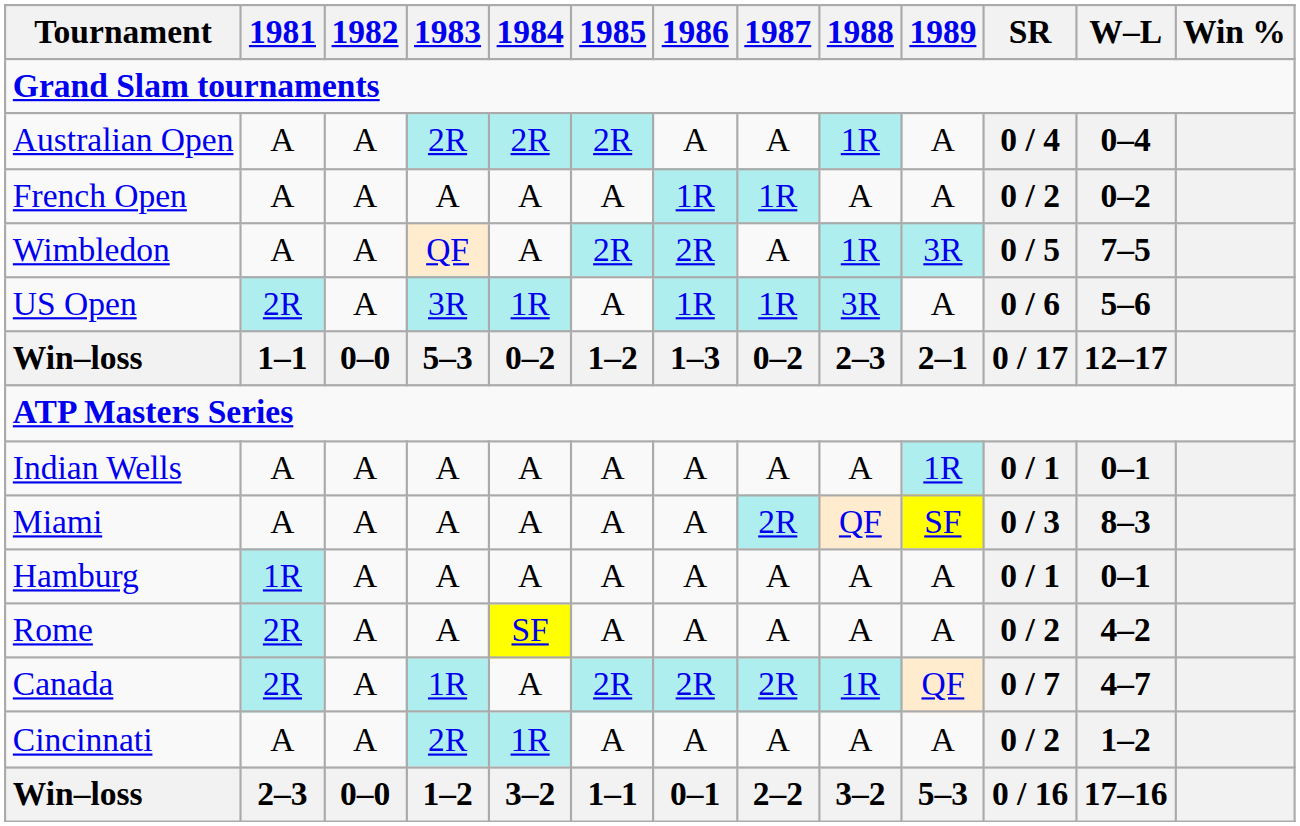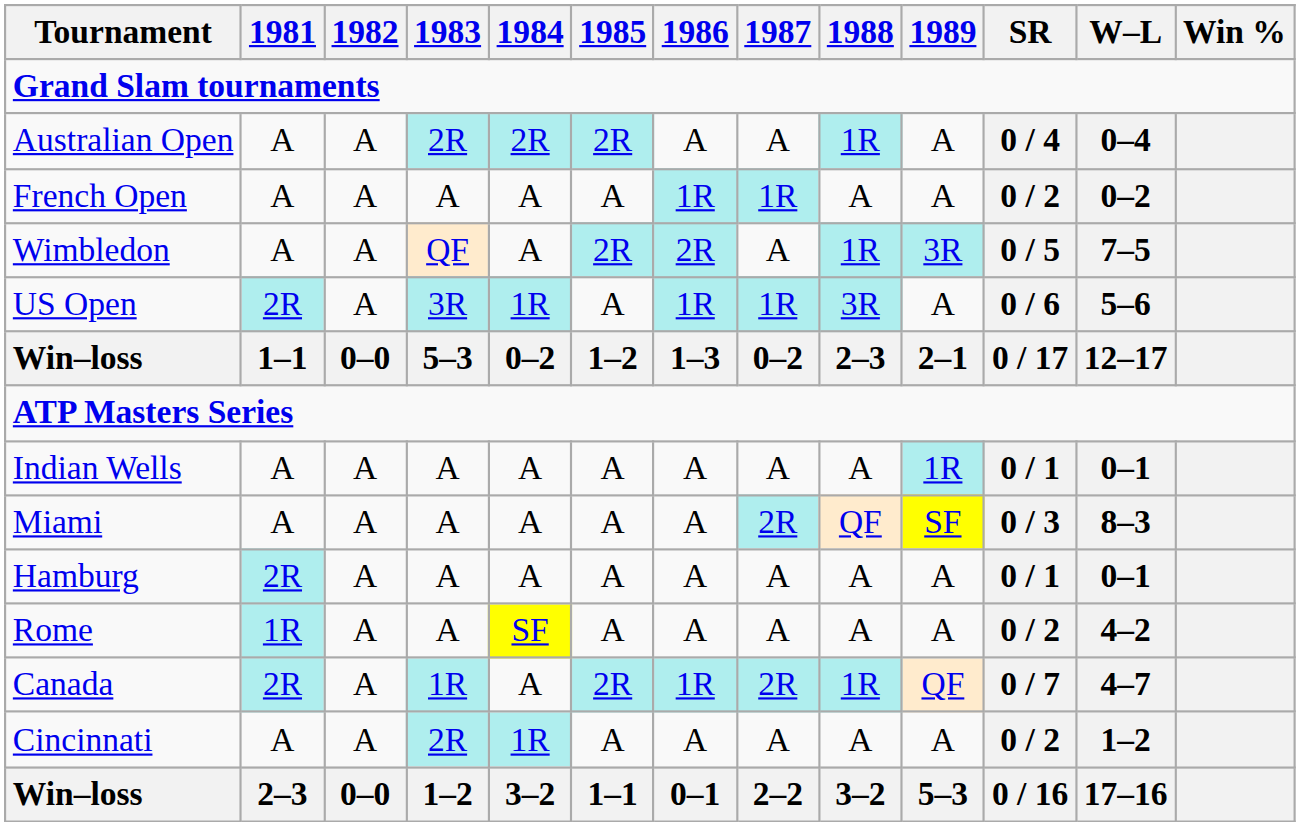 <table class=wikitable style=text-align:center;font-size:97%>
 <tr>
 <th>Tournament</th>
 <th><a href='#'>1981</a></th>
 <th><a href='#'>1982</a></th>
 <th><a href='#'>1983</a></th>
 <th><a href='#'>1984</a></th>
 <th><a href='#'>1985</a></th>
 <th><a href='#'>1986</a></th>
 <th><a href='#'>1987</a></th>
 <th><a href='#'>1988</a></th>
 <th><a href='#'>1989</a></th>
 <th>SR</th>
 <th>W–L</th>
 <th>Win %</th>
 </tr>
 <tr>
 <td colspan=23 align=left><strong><a href='#'>Grand Slam tournaments</a></strong></td>
 </tr>
 <tr>
 <td align=left><a href='#'>Australian Open</a></td>
 <td>A</td>
 <td>A</td>
 <td bgcolor=afeeee><a href='#'>2R</a></td>
 <td bgcolor=afeeee><a href='#'>2R</a></td>
 <td bgcolor=afeeee><a href='#'>2R</a></td>
 <td>A</td>
 <td>A</td>
 <td bgcolor=afeeee><a href='#'>1R</a></td>
 <td>A</td>
 <th>0 / 4</th>
 <th>0–4</th>
 <th></th>
 </tr>
 <tr>
 <td align=left><a href='#'>French Open</a></td>
 <td>A</td>
 <td>A</td>
 <td>A</td>
 <td>A</td>
 <td>A</td>
 <td bgcolor=afeeee><a href='#'>1R</a></td>
 <td bgcolor=afeeee><a href='#'>1R</a></td>
 <td>A</td>
 <td>A</td>
 <th>0 / 2</th>
 <th>0–2</th>
 <th></th>
 </tr>
 <tr>
 <td align=left><a href='#'>Wimbledon</a></td>
 <td>A</td>
 <td>A</td>
 <td bgcolor=ffebcd><a href='#'>QF</a></td>
 <td>A</td>
 <td bgcolor=afeeee><a href='#'>2R</a></td>
 <td bgcolor=afeeee><a href='#'>2R</a></td>
 <td>A</td>
 <td bgcolor=afeeee><a href='#'>1R</a></td>
 <td bgcolor=afeeee><a href='#'>3R</a></td>
 <th>0 / 5</th>
 <th>7–5</th>
 <th></th>
 </tr>
 <tr>
 <td align=left><a href='#'>US Open</a></td>
 <td bgcolor=afeeee><a href='#'>2R</a></td>
 <td>A</td>
 <td bgcolor=afeeee><a href='#'>3R</a></td>
 <td bgcolor=afeeee><a href='#'>1R</a></td>
 <td>A</td>
 <td bgcolor=afeeee><a href='#'>1R</a></td>
 <td bgcolor=afeeee><a href='#'>1R</a></td>
 <td bgcolor=afeeee><a href='#'>3R</a></td>
 <td>A</td>
 <th>0 / 6</th>
 <th>5–6</th>
 <th></th>
 </tr>
 <tr>
 <th style=text-align:left>Win–loss</th>
 <th>1–1</th>
 <th>0–0</th>
 <th>5–3</th>
 <th>0–2</th>
 <th>1–2</th>
 <th>1–3</th>
 <th>0–2</th>
 <th>2–3</th>
 <th>2–1</th>
 <th>0 / 17</th>
 <th>12–17</th>
 <th></th>
 </tr>
 <tr>
 <td colspan=23 align=left><strong><a href='#'>ATP Masters Series</a></strong></td>
 </tr>
 <tr>
 <td align=left><a href='#'>Indian Wells</a></td>
 <td>A</td>
 <td>A</td>
 <td>A</td>
 <td>A</td>
 <td>A</td>
 <td>A</td>
 <td>A</td>
 <td>A</td>
 <td bgcolor=afeeee><a href='#'>1R</a></td>
 <th>0 / 1</th>
 <th>0–1</th>
 <th></th>
 </tr>
 <tr>
 <td align=left><a href='#'>Miami</a></td>
 <td>A</td>
 <td>A</td>
 <td>A</td>
 <td>A</td>
 <td>A</td>
 <td>A</td>
 <td bgcolor=afeeee><a href='#'>2R</a></td>
 <td bgcolor=ffebcd><a href='#'>QF</a></td>
 <td bgcolor=yellow><a href='#'>SF</a></td>
 <th>0 / 3</th>
 <th>8–3</th>
 <th></th>
 </tr>
 <tr>
 <td align=left><a href='#'>Hamburg</a></td>
-<td bgcolor=afeeee><a href='#'>1R</a></td>
+<td bgcolor=afeeee><a href='#'>2R</a></td>
 <td>A</td>
 <td>A</td>
 <td>A</td>
 <td>A</td>
 <td>A</td>
 <td>A</td>
 <td>A</td>
 <td>A</td>
 <th>0 / 1</th>
 <th>0–1</th>
 <th></th>
 </tr>
 <tr>
 <td align=left><a href='#'>Rome</a></td>
-<td bgcolor=afeeee><a href='#'>2R</a></td>
+<td bgcolor=afeeee><a href='#'>1R</a></td>
 <td>A</td>
 <td>A</td>
 <td bgcolor=yellow><a href='#'>SF</a></td>
 <td>A</td>
 <td>A</td>
 <td>A</td>
 <td>A</td>
 <td>A</td>
 <th>0 / 2</th>
 <th>4–2</th>
 <th></th>
 </tr>
 <tr>
 <td align=left><a href='#'>Canada</a></td>
 <td bgcolor=afeeee><a href='#'>2R</a></td>
 <td>A</td>
 <td bgcolor=afeeee><a href='#'>1R</a></td>
 <td>A</td>
 <td bgcolor=afeeee><a href='#'>2R</a></td>
-<td bgcolor=afeeee><a href='#'>2R</a></td>
+<td bgcolor=afeeee><a href='#'>1R</a></td>
 <td bgcolor=afeeee><a href='#'>2R</a></td>
 <td bgcolor=afeeee><a href='#'>1R</a></td>
 <td bgcolor=ffebcd><a href='#'>QF</a></td>
 <th>0 / 7</th>
 <th>4–7</th>
 <th></th>
 </tr>
 <tr>
 <td align=left><a href='#'>Cincinnati</a></td>
 <td>A</td>
 <td>A</td>
 <td bgcolor=afeeee><a href='#'>2R</a></td>
 <td bgcolor=afeeee><a href='#'>1R</a></td>
 <td>A</td>
 <td>A</td>
 <td>A</td>
 <td>A</td>
 <td>A</td>
 <th>0 / 2</th>
 <th>1–2</th>
 <th></th>
 </tr>
 <tr>
 <th style=text-align:left>Win–loss</th>
 <th>2–3</th>
 <th>0–0</th>
 <th>1–2</th>
 <th>3–2</th>
 <th>1–1</th>
 <th>0–1</th>
 <th>2–2</th>
 <th>3–2</th>
 <th>5–3</th>
 <th>0 / 16</th>
 <th>17–16</th>
 <th></th>
 </tr>
 </table>
